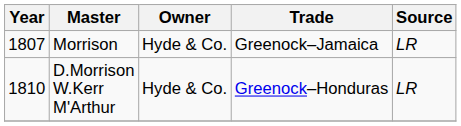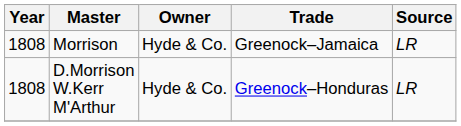 <table class=" wikitable">
 <tr>
 <th>Year</th>
 <th>Master</th>
 <th>Owner</th>
 <th>Trade</th>
 <th>Source</th>
 </tr>
 <tr>
-<td>1807</td>
+<td>1808</td>
 <td>Morrison</td>
 <td>Hyde & Co.</td>
 <td>Greenock–Jamaica</td>
 <td><em>LR</em></td>
 </tr>
 <tr>
-<td>1810</td>
+<td>1808</td>
 <td>D.Morrison<br>W.Kerr<br>M'Arthur</td>
 <td>Hyde & Co.</td>
 <td><a href='#'>Greenock</a>–Honduras</td>
 <td><em>LR</em></td>
 </tr>
 <tr>
 </tr>
 </table>
